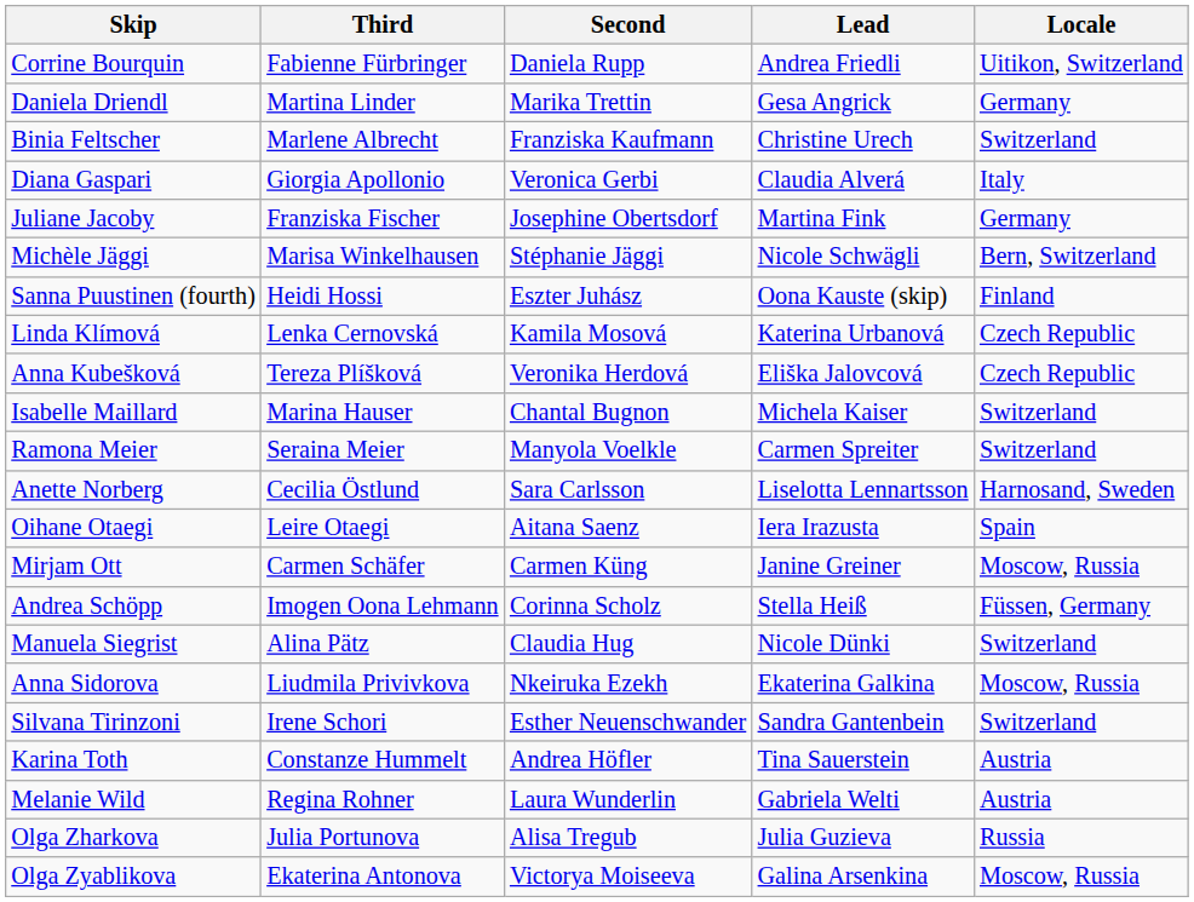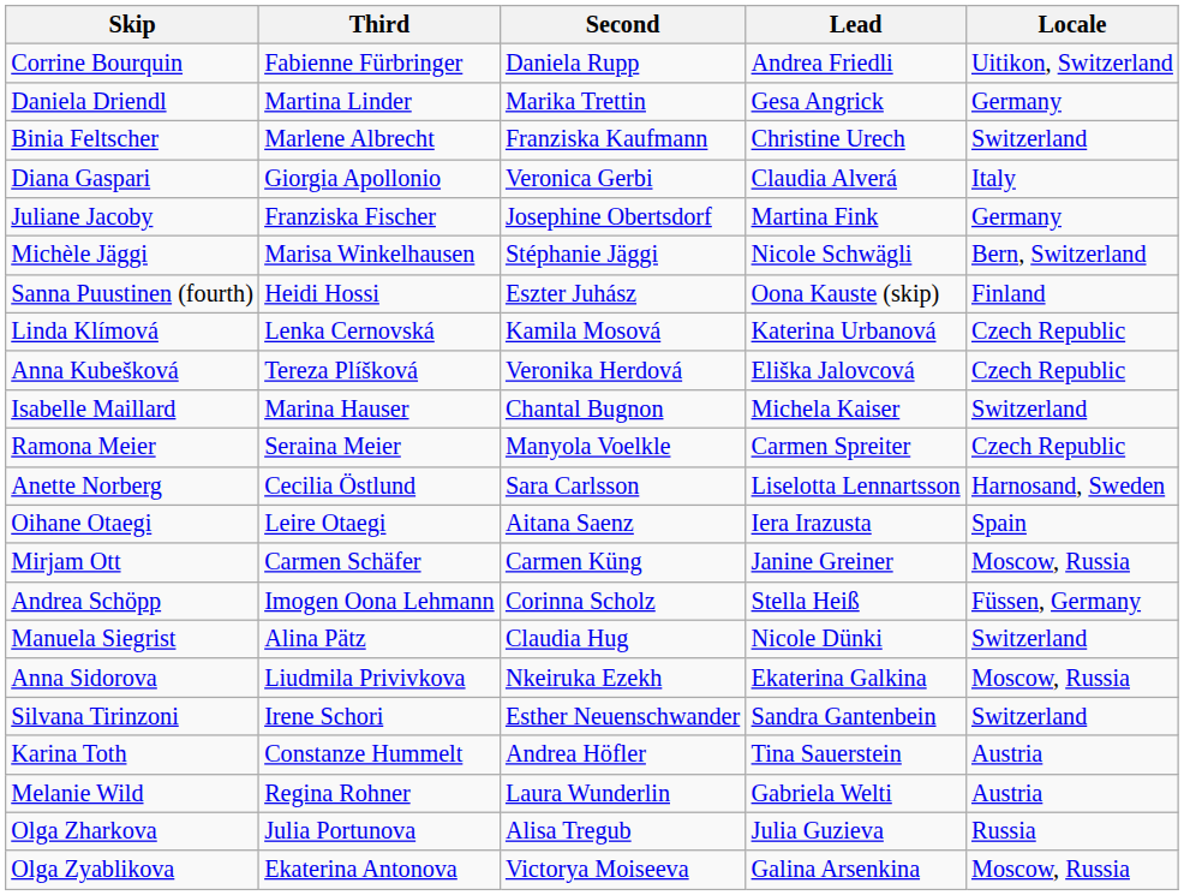 <table class=wikitable>
 <tr>
 <th>Skip</th>
 <th>Third</th>
 <th>Second</th>
 <th>Lead</th>
 <th>Locale</th>
 </tr>
 <tr>
 <td><a href='#'>Corrine Bourquin</a></td>
 <td><a href='#'>Fabienne Fürbringer</a></td>
 <td><a href='#'>Daniela Rupp</a></td>
 <td><a href='#'>Andrea Friedli</a></td>
 <td> <a href='#'>Uitikon</a>, <a href='#'>Switzerland</a></td>
 </tr>
 <tr>
 <td><a href='#'>Daniela Driendl</a></td>
 <td><a href='#'>Martina Linder</a></td>
 <td><a href='#'>Marika Trettin</a></td>
 <td><a href='#'>Gesa Angrick</a></td>
 <td> <a href='#'>Germany</a></td>
 </tr>
 <tr>
 <td><a href='#'>Binia Feltscher</a></td>
 <td><a href='#'>Marlene Albrecht</a></td>
 <td><a href='#'>Franziska Kaufmann</a></td>
 <td><a href='#'>Christine Urech</a></td>
 <td> <a href='#'>Switzerland</a></td>
 </tr>
 <tr>
 <td><a href='#'>Diana Gaspari</a></td>
 <td><a href='#'>Giorgia Apollonio</a></td>
 <td><a href='#'>Veronica Gerbi</a></td>
 <td><a href='#'>Claudia Alverá</a></td>
 <td> <a href='#'>Italy</a></td>
 </tr>
 <tr>
 <td><a href='#'>Juliane Jacoby</a></td>
 <td><a href='#'>Franziska Fischer</a></td>
 <td><a href='#'>Josephine Obertsdorf</a></td>
 <td><a href='#'>Martina Fink</a></td>
 <td> <a href='#'>Germany</a></td>
 </tr>
 <tr>
 <td><a href='#'>Michèle Jäggi</a></td>
 <td><a href='#'>Marisa Winkelhausen</a></td>
 <td><a href='#'>Stéphanie Jäggi</a></td>
 <td><a href='#'>Nicole Schwägli</a></td>
 <td> <a href='#'>Bern</a>, <a href='#'>Switzerland</a></td>
 </tr>
 <tr>
 <td><a href='#'>Sanna Puustinen</a> (fourth)</td>
 <td><a href='#'>Heidi Hossi</a></td>
 <td><a href='#'>Eszter Juhász</a></td>
 <td><a href='#'>Oona Kauste</a> (skip)</td>
 <td> <a href='#'>Finland</a></td>
 </tr>
 <tr>
 <td><a href='#'>Linda Klímová</a></td>
 <td><a href='#'>Lenka Cernovská</a></td>
 <td><a href='#'>Kamila Mosová</a></td>
 <td><a href='#'>Katerina Urbanová</a></td>
 <td> <a href='#'>Czech Republic</a></td>
 </tr>
 <tr>
 <td><a href='#'>Anna Kubešková</a></td>
 <td><a href='#'>Tereza Plíšková</a></td>
 <td><a href='#'>Veronika Herdová</a></td>
 <td><a href='#'>Eliška Jalovcová</a></td>
 <td> <a href='#'>Czech Republic</a></td>
 </tr>
 <tr>
 <td><a href='#'>Isabelle Maillard</a></td>
 <td><a href='#'>Marina Hauser</a></td>
 <td><a href='#'>Chantal Bugnon</a></td>
 <td><a href='#'>Michela Kaiser</a></td>
 <td> <a href='#'>Switzerland</a></td>
 </tr>
 <tr>
 <td><a href='#'>Ramona Meier</a></td>
 <td><a href='#'>Seraina Meier</a></td>
 <td><a href='#'>Manyola Voelkle</a></td>
 <td><a href='#'>Carmen Spreiter</a></td>
-<td> <a href='#'>Switzerland</a></td>
+<td> <a href='#'>Czech Republic</a></td>
 </tr>
 <tr>
 <td><a href='#'>Anette Norberg</a></td>
 <td><a href='#'>Cecilia Östlund</a></td>
 <td><a href='#'>Sara Carlsson</a></td>
 <td><a href='#'>Liselotta Lennartsson</a></td>
 <td> <a href='#'>Harnosand</a>, <a href='#'>Sweden</a></td>
 </tr>
 <tr>
 <td><a href='#'>Oihane Otaegi</a></td>
 <td><a href='#'>Leire Otaegi</a></td>
 <td><a href='#'>Aitana Saenz</a></td>
 <td><a href='#'>Iera Irazusta</a></td>
 <td> <a href='#'>Spain</a></td>
 </tr>
 <tr>
 <td><a href='#'>Mirjam Ott</a></td>
 <td><a href='#'>Carmen Schäfer</a></td>
 <td><a href='#'>Carmen Küng</a></td>
 <td><a href='#'>Janine Greiner</a></td>
 <td> <a href='#'>Moscow</a>, <a href='#'>Russia</a></td>
 </tr>
 <tr>
 <td><a href='#'>Andrea Schöpp</a></td>
 <td><a href='#'>Imogen Oona Lehmann</a></td>
 <td><a href='#'>Corinna Scholz</a></td>
 <td><a href='#'>Stella Heiß</a></td>
 <td> <a href='#'>Füssen</a>, <a href='#'>Germany</a></td>
 </tr>
 <tr>
 <td><a href='#'>Manuela Siegrist</a></td>
 <td><a href='#'>Alina Pätz</a></td>
 <td><a href='#'>Claudia Hug</a></td>
 <td><a href='#'>Nicole Dünki</a></td>
 <td> <a href='#'>Switzerland</a></td>
 </tr>
 <tr>
 <td><a href='#'>Anna Sidorova</a></td>
 <td><a href='#'>Liudmila Privivkova</a></td>
 <td><a href='#'>Nkeiruka Ezekh</a></td>
 <td><a href='#'>Ekaterina Galkina</a></td>
 <td> <a href='#'>Moscow</a>, <a href='#'>Russia</a></td>
 </tr>
 <tr>
 <td><a href='#'>Silvana Tirinzoni</a></td>
 <td><a href='#'>Irene Schori</a></td>
 <td><a href='#'>Esther Neuenschwander</a></td>
 <td><a href='#'>Sandra Gantenbein</a></td>
 <td> <a href='#'>Switzerland</a></td>
 </tr>
 <tr>
 <td><a href='#'>Karina Toth</a></td>
 <td><a href='#'>Constanze Hummelt</a></td>
 <td><a href='#'>Andrea Höfler</a></td>
 <td><a href='#'>Tina Sauerstein</a></td>
 <td> <a href='#'>Austria</a></td>
 </tr>
 <tr>
 <td><a href='#'>Melanie Wild</a></td>
 <td><a href='#'>Regina Rohner</a></td>
 <td><a href='#'>Laura Wunderlin</a></td>
 <td><a href='#'>Gabriela Welti</a></td>
 <td> <a href='#'>Austria</a></td>
 </tr>
 <tr>
 <td><a href='#'>Olga Zharkova</a></td>
 <td><a href='#'>Julia Portunova</a></td>
 <td><a href='#'>Alisa Tregub</a></td>
 <td><a href='#'>Julia Guzieva</a></td>
 <td> <a href='#'>Russia</a></td>
 </tr>
 <tr>
 <td><a href='#'>Olga Zyablikova</a></td>
 <td><a href='#'>Ekaterina Antonova</a></td>
 <td><a href='#'>Victorya Moiseeva</a></td>
 <td><a href='#'>Galina Arsenkina</a></td>
 <td> <a href='#'>Moscow</a>, <a href='#'>Russia</a></td>
 </tr>
 </table>
